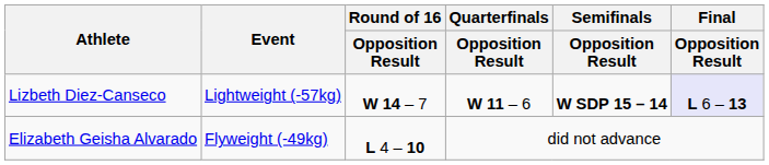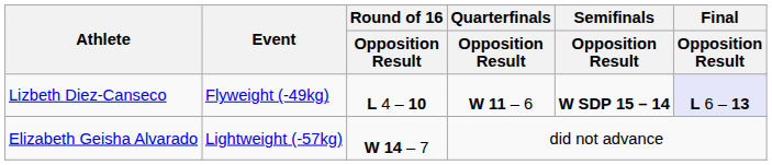 <table class="wikitable" style="font-size:90%">
 <tr>
 <th rowspan="2">Athlete</th>
 <th rowspan="2">Event</th>
 <th>Round of 16</th>
 <th>Quarterfinals</th>
 <th>Semifinals</th>
 <th>Final</th>
 </tr>
 <tr>
 <th>Opposition<br>Result</th>
 <th>Opposition<br>Result</th>
 <th>Opposition<br>Result</th>
 <th>Opposition<br>Result</th>
 </tr>
 <tr>
 <td><a href='#'>Lizbeth Diez-Canseco</a></td>
-<td><a href='#'>Lightweight (-57kg)</a></td>
-<td align=center><br><strong>W</strong> <strong>14</strong> – 7</td>
+<td><a href='#'>Flyweight (-49kg)</a></td>
+<td align=center><br><strong>L</strong> 4 – <strong>10</strong></td>
 <td align=center><br><strong>W</strong> <strong>11</strong> – 6</td>
 <td align=center><br><strong>W</strong> <strong>SDP</strong> <strong>15 – 14</strong></td>
 <td align=center style="background: lavender;"><br><strong>L</strong> 6 – <strong>13</strong><br></td>
 </tr>
 <tr>
 <td><a href='#'>Elizabeth Geisha Alvarado</a></td>
-<td><a href='#'>Flyweight (-49kg)</a></td>
-<td align=center><br><strong>L</strong> 4 – <strong>10</strong></td>
+<td><a href='#'>Lightweight (-57kg)</a></td>
+<td align=center><br><strong>W</strong> <strong>14</strong> – 7</td>
 <td align=center colspan=4>did not advance</td>
 </tr>
 </table>
